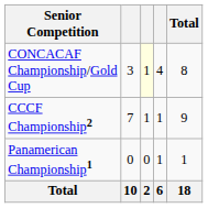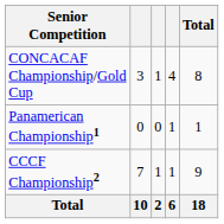 <table class="wikitable" style="width:30%; font-size:90%; text-align:center;">
 <tr>
 <th>Senior Competition</th>
 <th></th>
 <th></th>
 <th></th>
 <th>Total</th>
 </tr>
 <tr>
 <td align=left><a href='#'>CONCACAF Championship</a>/<a href='#'>Gold Cup</a></td>
 <td>3</td>
-<td style="background: lightyellow;">1</td>
+<td>1</td>
 <td>4</td>
 <td>8</td>
+</tr>
+<tr>
+<td align=left><a href='#'>Panamerican Championship</a><sup><strong>1</strong></sup></td>
+<td>0</td>
+<td>0</td>
+<td>1</td>
+<td>1</td>
 </tr>
 <tr>
 <td align=left><a href='#'>CCCF Championship</a><sup><strong>2</strong></sup></td>
 <td>7</td>
 <td>1</td>
 <td>1</td>
 <td>9</td>
 </tr>
 <tr>
-<td align=left><a href='#'>Panamerican Championship</a><sup><strong>1</strong></sup></td>
-<td>0</td>
-<td>0</td>
-<td>1</td>
-<td>1</td>
-</tr>
-<tr>
 <th>Total</th>
 <th>10</th>
 <th>2</th>
 <th>6</th>
 <th>18</th>
 </tr>
 </table>
